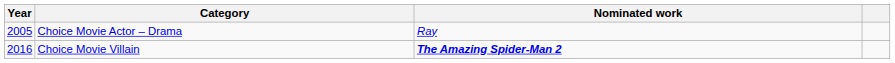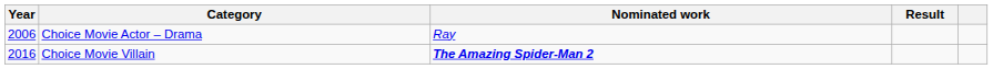 <table class=wikitable>
 <tr>
 <th scope="col" style="width:1em;">Year</th>
 <th scope="col" style="width:33em;">Category</th>
 <th scope="col" style="width:39em;">Nominated work</th>
+<th scope="col" style="width:5em;">Result</th>
 <th scope="col" style="width:2em;"></th>
 </tr>
 <tr>
-<td><a href='#'>2005</a></td>
+<td><a href='#'>2006</a></td>
 <td><a href='#'>Choice Movie Actor – Drama</a></td>
 <td><em><a href='#'>Ray</a></em></td>
+<td></td>
 <td></td>
 </tr>
 <tr>
 <td><a href='#'>2016</a></td>
 <td><a href='#'>Choice Movie Villain</a></td>
 <td><strong><em><a href='#'>The Amazing Spider-Man 2</a></em></strong></td>
 <td></td>
+<td></td>
 </tr>
 </table>
